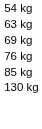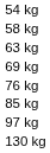 <table>
 <tr>
 <td>54 kg</td>
+<td></td>
+<td></td>
+<td></td>
+</tr>
+<tr>
+<td>58 kg</td>
 <td></td>
 <td></td>
 <td></td>
 </tr>
 <tr>
 <td>63 kg</td>
 <td></td>
 <td></td>
 <td></td>
 </tr>
 <tr>
 <td>69 kg</td>
 <td></td>
 <td></td>
 <td></td>
 </tr>
 <tr>
 <td>76 kg</td>
 <td></td>
 <td></td>
 <td></td>
 </tr>
 <tr>
 <td>85 kg</td>
 <td></td>
 <td></td>
 <td></td>
 </tr>
 <tr>
+<td>97 kg</td>
+<td></td>
+<td></td>
+<td></td>
+</tr>
+<tr>
 <td>130 kg</td>
 <td></td>
 <td></td>
 <td></td>
 </tr>
 </table>
